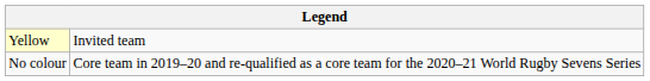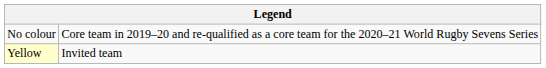 <table class="wikitable" style="font-size:92%;">
 <tr>
 <th colspan=2>Legend </th>
 </tr>
 <tr>
+<td>No colour</td>
+<td>Core team in 2019–20 and re-qualified as a core team for the 2020–21 World Rugby Sevens Series</td>
+</tr>
+<tr>
 <td style="background:#ffc;">Yellow</td>
 <td>Invited team</td>
 </tr>
-<tr>
-<td>No colour</td>
-<td>Core team in 2019–20 and re-qualified as a core team for the 2020–21 World Rugby Sevens Series</td>
-</tr>
 </table>
